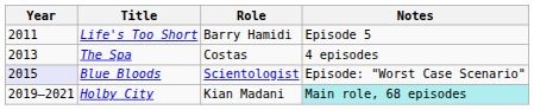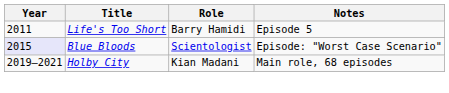 <table class="wikitable sortable">
 <tr>
 <th scope="col">Year</th>
 <th scope="col">Title</th>
 <th scope="col">Role</th>
 <th scope="col" class="unsortable">Notes</th>
 </tr>
 <tr>
 <td>2011</td>
 <td><em><a href='#'>Life's Too Short</a></em></td>
 <td>Barry Hamidi</td>
 <td>Episode 5</td>
 </tr>
 <tr>
-<td>2013</td>
-<td data-sort-value="Spa, The"><em><a href='#'>The Spa</a></em></td>
-<td>Costas</td>
-<td>4 episodes</td>
-</tr>
-<tr>
 <td style="background: lavender;">2015</td>
 <td><em><a href='#'>Blue Bloods</a></em></td>
 <td><a href='#'>Scientologist</a></td>
 <td>Episode: "Worst Case Scenario"</td>
 </tr>
 <tr>
 <td>2019–2021</td>
 <td><em><a href='#'>Holby City</a></em></td>
 <td>Kian Madani</td>
-<td style="background: paleturquoise;">Main role, 68 episodes</td>
+<td>Main role, 68 episodes</td>
 </tr>
 </table>
